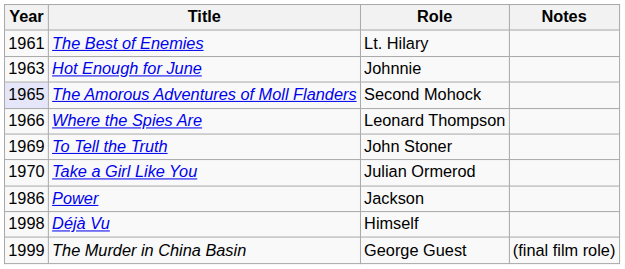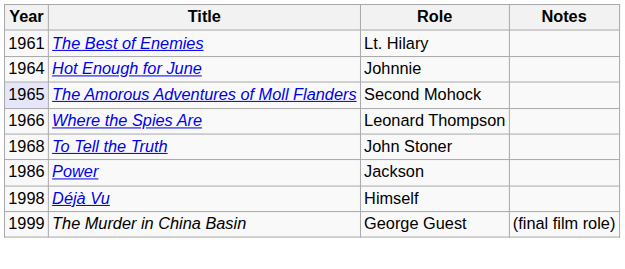 <table class="wikitable">
 <tr>
 <th>Year</th>
 <th>Title</th>
 <th>Role</th>
 <th>Notes</th>
 </tr>
 <tr>
 <td>1961</td>
 <td><em><a href='#'>The Best of Enemies</a></em></td>
 <td>Lt. Hilary</td>
 <td></td>
 </tr>
 <tr>
-<td>1963</td>
+<td>1964</td>
 <td><em><a href='#'>Hot Enough for June</a></em></td>
 <td>Johnnie</td>
 <td></td>
 </tr>
 <tr>
 <td style="background: lavender;">1965</td>
 <td><em><a href='#'>The Amorous Adventures of Moll Flanders</a></em></td>
 <td>Second Mohock</td>
 <td></td>
 </tr>
 <tr>
 <td>1966</td>
 <td><em><a href='#'>Where the Spies Are</a></em></td>
 <td>Leonard Thompson</td>
 <td></td>
 </tr>
 <tr>
-<td>1969</td>
+<td>1968</td>
 <td><em><a href='#'>To Tell the Truth</a></em></td>
 <td>John Stoner</td>
-<td></td>
-</tr>
-<tr>
-<td>1970</td>
-<td><em><a href='#'>Take a Girl Like You</a></em></td>
-<td>Julian Ormerod</td>
 <td></td>
 </tr>
 <tr>
 <td>1986</td>
 <td><em><a href='#'>Power</a></em></td>
 <td>Jackson</td>
 <td></td>
 </tr>
 <tr>
 <td>1998</td>
 <td><em><a href='#'>Déjà Vu</a></em></td>
 <td>Himself</td>
 <td></td>
 </tr>
 <tr>
 <td>1999</td>
 <td><em>The Murder in China Basin</em></td>
 <td>George Guest</td>
 <td>(final film role)</td>
 </tr>
 </table>
